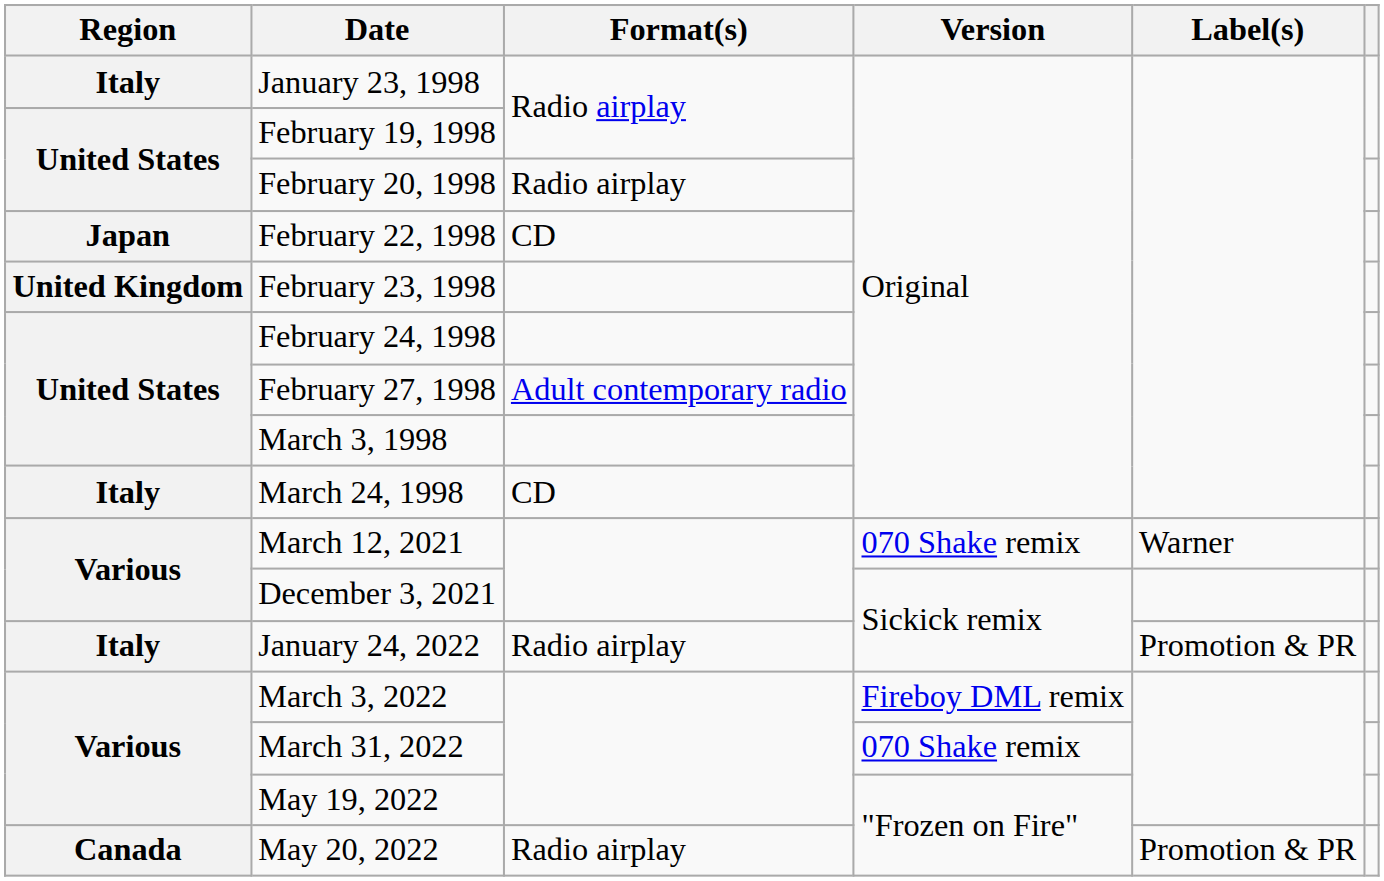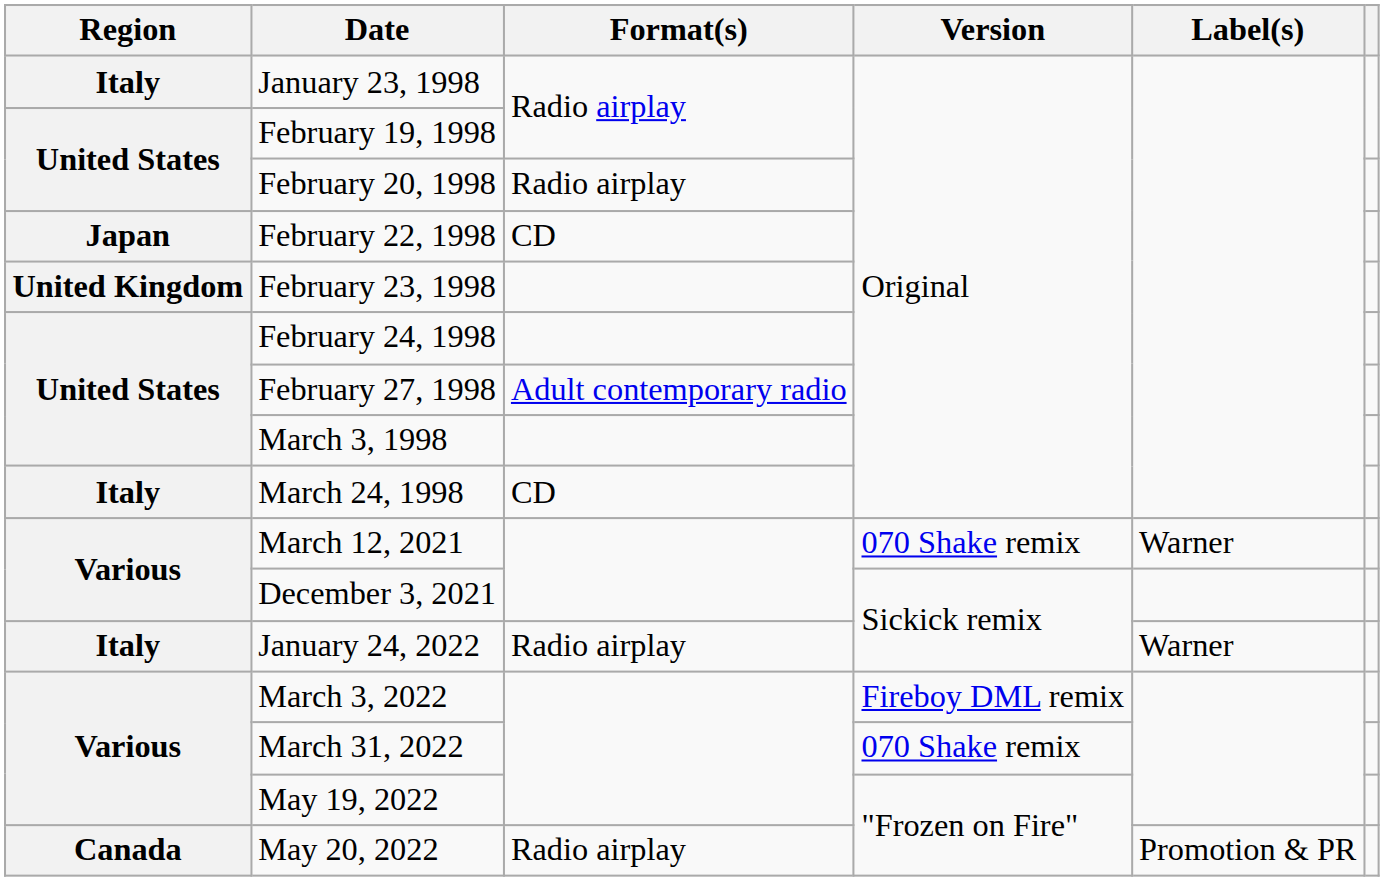 <table class="wikitable plainrowheaders">
 <tr>
 <th scope="col">Region</th>
 <th scope="col">Date</th>
 <th scope="col">Format(s)</th>
 <th scope="col">Version</th>
 <th scope="col">Label(s)</th>
 <th scope="col"></th>
 </tr>
 <tr>
 <th scope="row">Italy</th>
 <td>January 23, 1998</td>
 <td rowspan="2">Radio <a href='#'>airplay</a></td>
 <td rowspan="9">Original</td>
 <td rowspan="9"></td>
 <td style="text-align:center;" rowspan="2"></td>
 </tr>
 <tr>
 <th scope="row" rowspan="2">United States</th>
 <td>February 19, 1998</td>
 </tr>
 <tr>
 <td>February 20, 1998</td>
 <td>Radio airplay</td>
 <td style="text-align:center;"></td>
 </tr>
 <tr>
 <th scope="row">Japan</th>
 <td>February 22, 1998</td>
 <td>CD</td>
 <td style="text-align:center;"></td>
 </tr>
 <tr>
 <th scope="row">United Kingdom</th>
 <td>February 23, 1998</td>
 <td></td>
 <td style="text-align:center;"></td>
 </tr>
 <tr>
 <th scope="row" rowspan="3">United States</th>
 <td>February 24, 1998</td>
 <td></td>
 <td style="text-align:center;"></td>
 </tr>
 <tr>
 <td>February 27, 1998</td>
 <td><a href='#'>Adult contemporary radio</a></td>
 <td style="text-align:center;"></td>
 </tr>
 <tr>
 <td>March 3, 1998</td>
 <td></td>
 <td style="text-align:center;"></td>
 </tr>
 <tr>
 <th scope="row">Italy</th>
 <td>March 24, 1998</td>
 <td>CD</td>
 <td style="text-align:center;"></td>
 </tr>
 <tr>
 <th scope="row" rowspan="2">Various</th>
 <td>March 12, 2021</td>
 <td rowspan="2"></td>
 <td><a href='#'>070 Shake</a> remix</td>
 <td>Warner</td>
 <td style="text-align:center;"></td>
 </tr>
 <tr>
 <td>December 3, 2021</td>
 <td rowspan="2">Sickick remix</td>
 <td></td>
 <td style="text-align:center;"></td>
 </tr>
 <tr>
 <th scope="row">Italy</th>
 <td>January 24, 2022</td>
 <td>Radio airplay</td>
-<td>Promotion & PR</td>
+<td>Warner</td>
 <td style="text-align:center;"></td>
 </tr>
 <tr>
 <th scope="row" rowspan="3">Various</th>
 <td>March 3, 2022</td>
 <td rowspan="3"></td>
 <td><a href='#'>Fireboy DML</a> remix</td>
 <td rowspan="3"></td>
 <td style="text-align:center;"></td>
 </tr>
 <tr>
 <td>March 31, 2022</td>
 <td><a href='#'>070 Shake</a> remix</td>
 <td style="text-align:center;"></td>
 </tr>
 <tr>
 <td>May 19, 2022</td>
 <td rowspan="2">"Frozen on Fire"</td>
 <td style="text-align:center;"></td>
 </tr>
 <tr>
 <th scope="row">Canada</th>
 <td>May 20, 2022</td>
 <td>Radio airplay</td>
 <td>Promotion & PR</td>
 <td style="text-align:center;"></td>
 </tr>
 </table>
